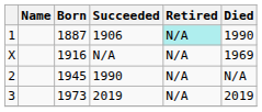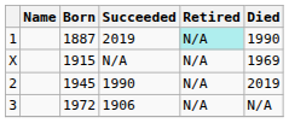 <table class=wikitable>
 <tr>
 <th></th>
 <th>Name</th>
 <th>Born</th>
 <th>Succeeded</th>
 <th>Retired</th>
 <th>Died</th>
 </tr>
 <tr>
 <td>1</td>
 <td></td>
 <td>1887</td>
-<td>1906</td>
+<td>2019</td>
 <td style="background: paleturquoise;">N/A</td>
 <td>1990</td>
 </tr>
 <tr>
 <td>X</td>
 <td></td>
-<td>1916</td>
+<td>1915</td>
 <td>N/A</td>
 <td>N/A</td>
 <td>1969</td>
 </tr>
 <tr>
 <td>2</td>
 <td></td>
 <td>1945</td>
 <td>1990</td>
 <td>N/A</td>
-<td>N/A</td>
+<td>2019</td>
 </tr>
 <tr>
 <td>3</td>
 <td></td>
-<td>1973</td>
-<td>2019</td>
+<td>1972</td>
+<td>1906</td>
 <td>N/A</td>
-<td>2019</td>
+<td>N/A</td>
 </tr>
 <tr>
 </tr>
 </table>
